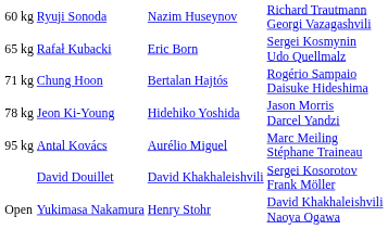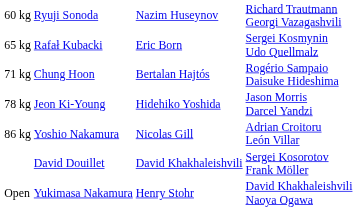 <table>
 <tr>
 <td>60 kg</td>
 <td> <a href='#'>Ryuji Sonoda</a></td>
 <td> <a href='#'>Nazim Huseynov</a></td>
 <td> <a href='#'>Richard Trautmann</a> <br>  <a href='#'>Georgi Vazagashvili</a></td>
 </tr>
 <tr>
 <td>65 kg</td>
 <td> <a href='#'>Rafał Kubacki</a></td>
 <td> <a href='#'>Eric Born</a></td>
 <td> <a href='#'>Sergei Kosmynin</a> <br>  <a href='#'>Udo Quellmalz</a></td>
 </tr>
 <tr>
 <td>71 kg</td>
 <td> <a href='#'>Chung Hoon</a></td>
 <td> <a href='#'>Bertalan Hajtós</a></td>
 <td> <a href='#'>Rogério Sampaio</a> <br>  <a href='#'>Daisuke Hideshima</a></td>
 </tr>
 <tr>
 <td>78 kg</td>
 <td> <a href='#'>Jeon Ki-Young</a></td>
 <td> <a href='#'>Hidehiko Yoshida</a></td>
 <td> <a href='#'>Jason Morris</a> <br>  <a href='#'>Darcel Yandzi</a></td>
 </tr>
 <tr>
-<td>95 kg</td>
-<td> <a href='#'>Antal Kovács</a></td>
-<td> <a href='#'>Aurélio Miguel</a></td>
-<td> <a href='#'>Marc Meiling</a> <br>  <a href='#'>Stéphane Traineau</a></td>
+<td>86 kg</td>
+<td> <a href='#'>Yoshio Nakamura</a></td>
+<td> <a href='#'>Nicolas Gill</a></td>
+<td> <a href='#'>Adrian Croitoru</a> <br>  <a href='#'>León Villar</a></td>
 </tr>
 <tr>
 <td></td>
 <td> <a href='#'>David Douillet</a></td>
 <td> <a href='#'>David Khakhaleishvili</a></td>
 <td> <a href='#'>Sergei Kosorotov</a> <br>  <a href='#'>Frank Möller</a></td>
 </tr>
 <tr>
 <td>Open</td>
 <td> <a href='#'>Yukimasa Nakamura</a></td>
 <td> <a href='#'>Henry Stohr</a></td>
 <td> <a href='#'>David Khakhaleishvili</a> <br>  <a href='#'>Naoya Ogawa</a></td>
 </tr>
 </table>
